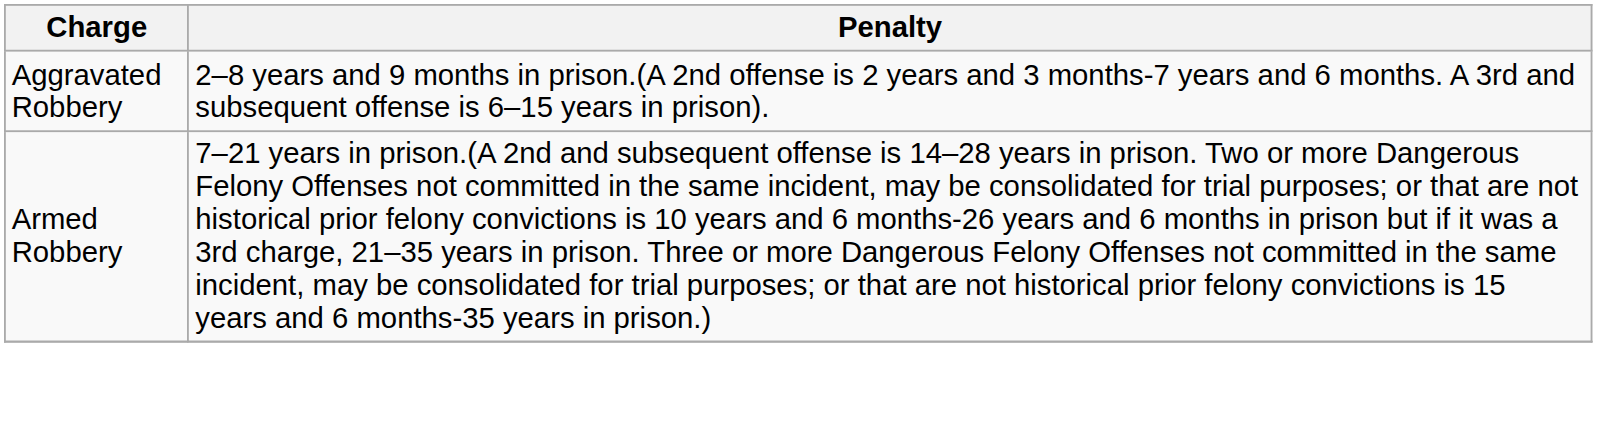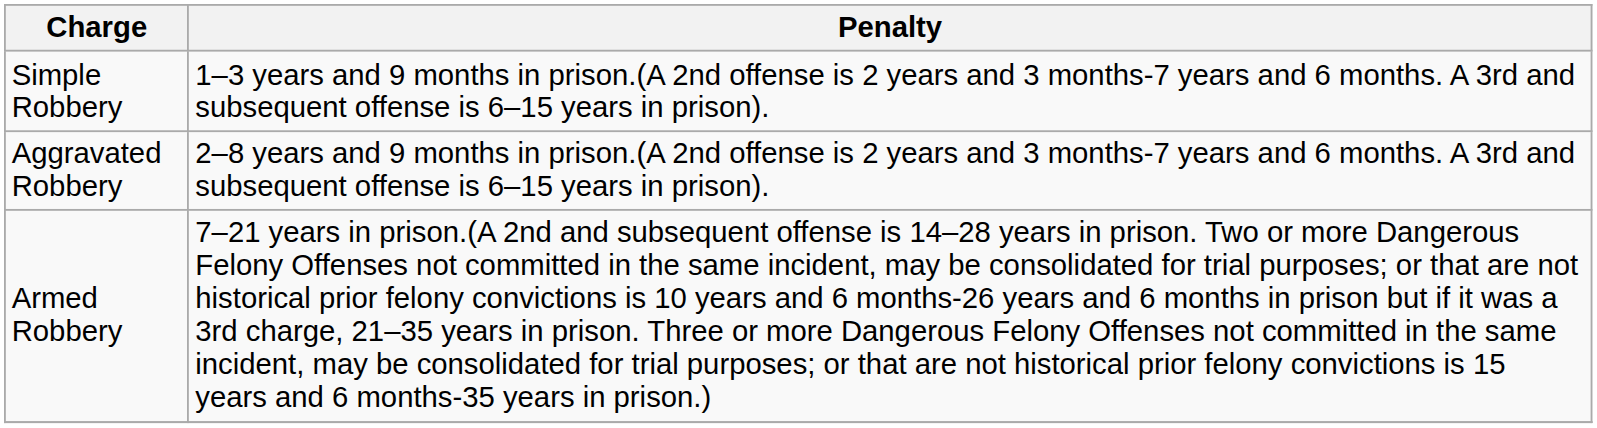 <table class="wikitable">
 <tr>
 <th>Charge</th>
 <th>Penalty</th>
+</tr>
+<tr>
+<td>Simple Robbery</td>
+<td>1–3 years and 9 months in prison.(A 2nd offense is 2 years and 3 months-7 years and 6 months. A 3rd and subsequent offense is 6–15 years in prison).</td>
 </tr>
 <tr>
 <td>Aggravated Robbery</td>
 <td>2–8 years and 9 months in prison.(A 2nd offense is 2 years and 3 months-7 years and 6 months. A 3rd and subsequent offense is 6–15 years in prison).</td>
 </tr>
 <tr>
 <td>Armed Robbery</td>
 <td>7–21 years in prison.(A 2nd and subsequent offense is 14–28 years in prison. Two or more Dangerous Felony Offenses not committed in the same incident, may be consolidated for trial purposes; or that are not historical prior felony convictions is 10 years and 6 months-26 years and 6 months in prison but if it was a 3rd charge, 21–35 years in prison. Three or more Dangerous Felony Offenses not committed in the same incident, may be consolidated for trial purposes; or that are not historical prior felony convictions is 15 years and 6 months-35 years in prison.)</td>
 </tr>
 <tr>
 </tr>
 </table>
